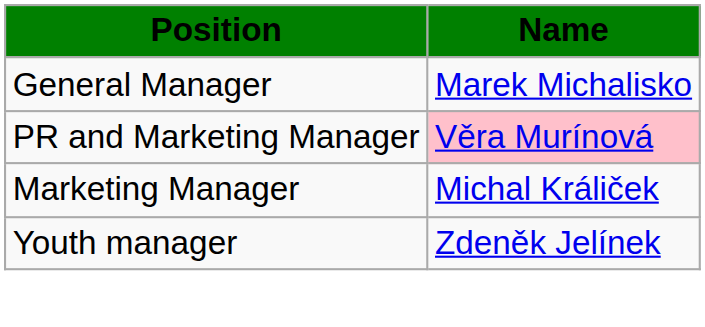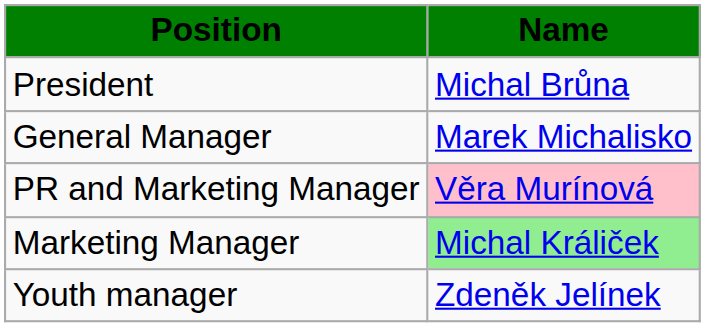 <table class="wikitable">
 <tr>
 <th style="color:#000000; background:green">Position</th>
 <th style="color:#000000; background:green">Name</th>
+</tr>
+<tr>
+<td>President</td>
+<td>  <a href='#'>Michal Brůna</a></td>
 </tr>
 <tr>
 <td>General Manager</td>
 <td> <a href='#'>Marek Michalisko</a></td>
 </tr>
 <tr>
 <td>PR and Marketing Manager</td>
 <td style="background: pink;"> <a href='#'>Věra Murínová</a></td>
 </tr>
 <tr>
 <td>Marketing Manager</td>
-<td> <a href='#'>Michal Králiček</a></td>
+<td style="background: lightgreen;"> <a href='#'>Michal Králiček</a></td>
 </tr>
 <tr>
 <td>Youth manager</td>
 <td> <a href='#'>Zdeněk Jelínek</a></td>
 </tr>
 </table>
